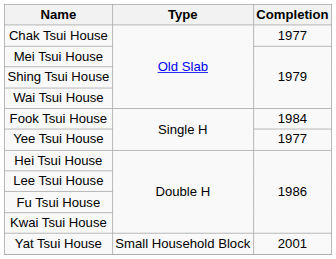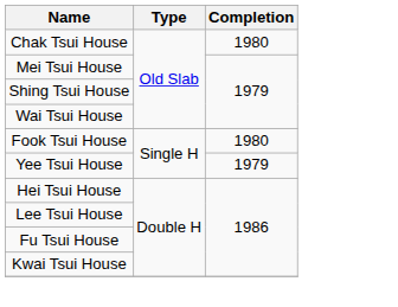 <table class="wikitable" style="text-align: center">
 <tr>
 <th>Name</th>
 <th>Type</th>
 <th>Completion</th>
 </tr>
 <tr>
 <td>Chak Tsui House</td>
 <td rowspan="4"><a href='#'>Old Slab</a></td>
-<td rowspan="1">1977</td>
+<td rowspan="1">1980</td>
 </tr>
 <tr>
 <td>Mei Tsui House</td>
 <td rowspan="3">1979</td>
 </tr>
 <tr>
 <td>Shing Tsui House</td>
 </tr>
 <tr>
 <td>Wai Tsui House</td>
 </tr>
 <tr>
 <td>Fook Tsui House</td>
 <td rowspan="2">Single H</td>
-<td rowspan="1">1984</td>
+<td rowspan="1">1980</td>
 </tr>
 <tr>
 <td>Yee Tsui House</td>
-<td rowspan="1">1977</td>
+<td rowspan="1">1979</td>
 </tr>
 <tr>
 <td>Hei Tsui House</td>
 <td rowspan="4">Double H</td>
 <td rowspan="4">1986</td>
 </tr>
 <tr>
 <td>Lee Tsui House</td>
 </tr>
 <tr>
 <td>Fu Tsui House</td>
 </tr>
 <tr>
 <td>Kwai Tsui House</td>
 </tr>
 <tr>
-<td>Yat Tsui House</td>
-<td rowspan="1">Small Household Block</td>
-<td rowspan="1">2001</td>
-</tr>
-<tr>
 </tr>
 </table>
